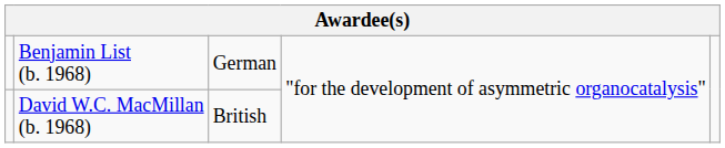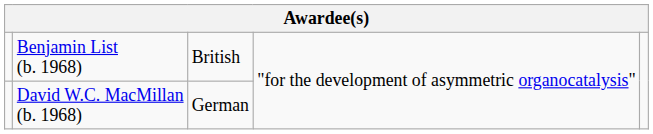 <table class="wikitable">
 <tr>
 <th colspan="5">Awardee(s)</th>
 </tr>
 <tr>
 <td></td>
 <td><a href='#'>Benjamin List</a><br>(b. 1968)</td>
-<td> German</td>
+<td> British</td>
 <td rowspan="2">"for the development of asymmetric <a href='#'>organocatalysis</a>"</td>
 <td rowspan="2"></td>
 </tr>
 <tr>
 <td></td>
 <td><a href='#'>David W.C. MacMillan</a><br>(b. 1968)</td>
-<td> British</td>
+<td> German</td>
 </tr>
 </table>
